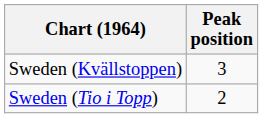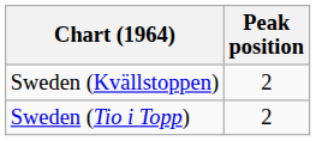 <table class="wikitable sortable">
 <tr>
 <th>Chart (1964)</th>
 <th>Peak<br>position</th>
 </tr>
 <tr>
 <td>Sweden (<a href='#'>Kvällstoppen</a>)</td>
-<td align="center">3</td>
+<td align="center">2</td>
 </tr>
 <tr>
 <td><a href='#'>Sweden</a> (<em><a href='#'>Tio i Topp</a></em>)</td>
 <td style="text-align:center;">2</td>
 </tr>
 </table>
